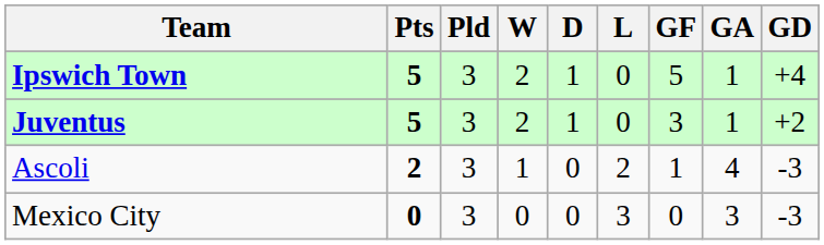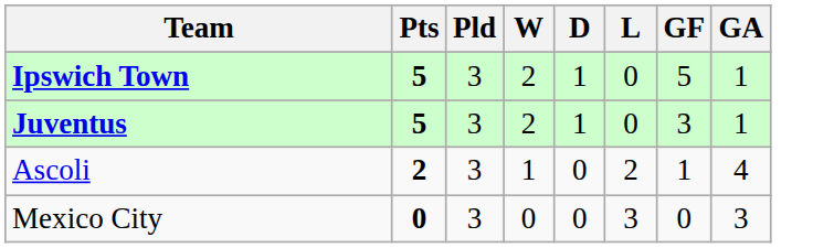 <table class="wikitable" style="text-align:center;">
 <tr>
 <th width=200>Team</th>
 <th width=20>Pts</th>
 <th width=20>Pld</th>
 <th width=20>W</th>
 <th width=20>D</th>
 <th width=20>L</th>
 <th width=20>GF</th>
 <th width=20>GA</th>
-<th width=20>GD</th>
 </tr>
 <tr style="background:#ccffcc">
 <td style="text-align:left"><strong> <a href='#'>Ipswich Town</a></strong></td>
 <td><strong>5</strong></td>
 <td>3</td>
 <td>2</td>
 <td>1</td>
 <td>0</td>
 <td>5</td>
 <td>1</td>
-<td>+4</td>
 </tr>
 <tr style="background:#ccffcc">
 <td style="text-align:left"><strong> <a href='#'>Juventus</a></strong></td>
 <td><strong>5</strong></td>
 <td>3</td>
 <td>2</td>
 <td>1</td>
 <td>0</td>
 <td>3</td>
 <td>1</td>
-<td>+2</td>
 </tr>
 <tr>
 <td style="text-align:left"> <a href='#'>Ascoli</a></td>
 <td><strong>2</strong></td>
 <td>3</td>
 <td>1</td>
 <td>0</td>
 <td>2</td>
 <td>1</td>
 <td>4</td>
-<td>-3</td>
 </tr>
 <tr>
 <td style="text-align:left"> Mexico City</td>
 <td><strong>0</strong></td>
 <td>3</td>
 <td>0</td>
 <td>0</td>
 <td>3</td>
 <td>0</td>
 <td>3</td>
-<td>-3</td>
 </tr>
 </table>
